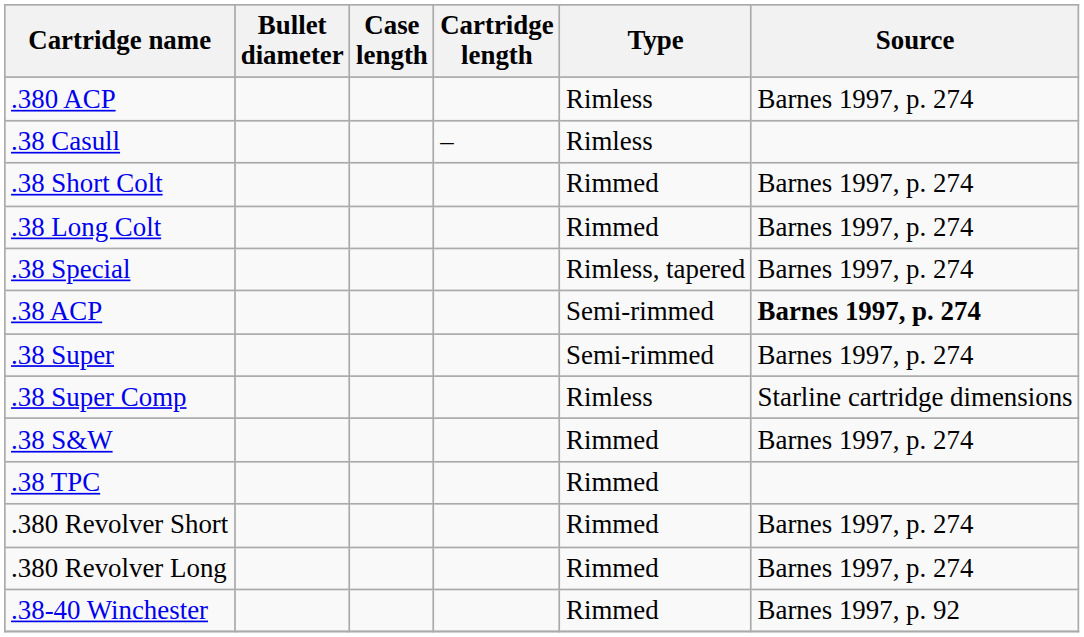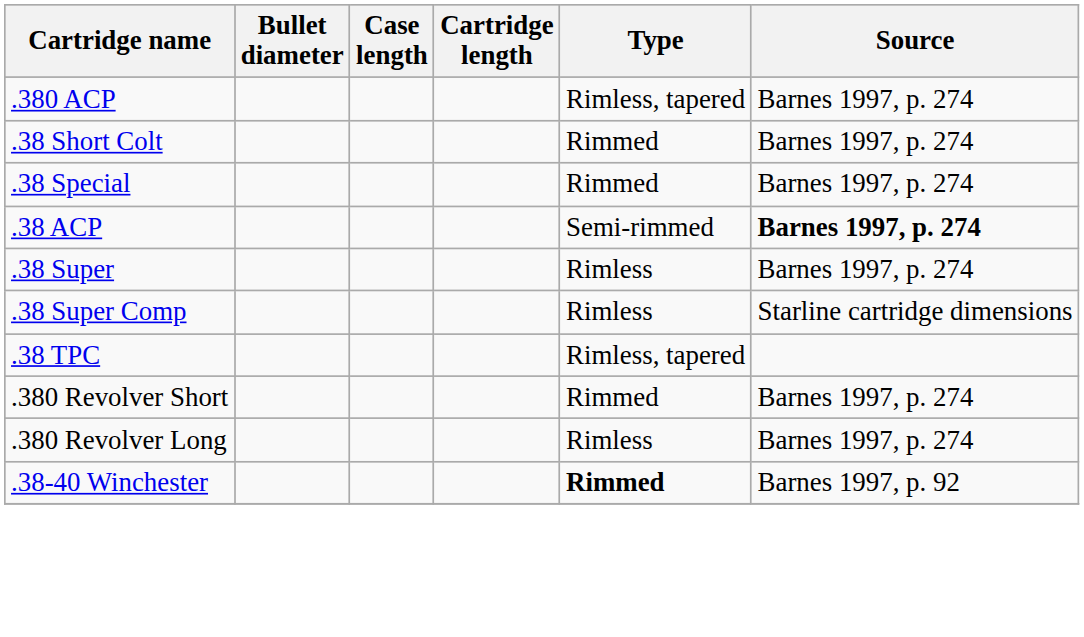 <table class="wikitable sortable" style="text-align:left">
 <tr>
 <th><strong>Cartridge name</strong></th>
 <th><strong>Bullet<br>diameter</strong></th>
 <th><strong>Case<br>length</strong></th>
 <th><strong>Cartridge<br>length</strong></th>
 <th><strong>Type</strong></th>
 <th class="unsortable"><strong>Source</strong></th>
 </tr>
 <tr>
 <td><a href='#'>.380 ACP</a></td>
 <td></td>
 <td></td>
 <td></td>
-<td>Rimless</td>
+<td>Rimless, tapered</td>
 <td>Barnes 1997, p. 274</td>
 </tr>
 <tr>
-<td><a href='#'>.38 Casull</a></td>
-<td></td>
-<td></td>
-<td>–</td>
-<td>Rimless</td>
-<td></td>
-</tr>
-<tr>
 <td><a href='#'>.38 Short Colt</a></td>
-<td></td>
-<td></td>
-<td></td>
-<td>Rimmed</td>
-<td>Barnes 1997, p. 274</td>
-</tr>
-<tr>
-<td><a href='#'>.38 Long Colt</a></td>
 <td></td>
 <td></td>
 <td></td>
 <td>Rimmed</td>
 <td>Barnes 1997, p. 274</td>
 </tr>
 <tr>
 <td><a href='#'>.38 Special</a></td>
 <td></td>
 <td></td>
 <td></td>
-<td>Rimless, tapered</td>
+<td>Rimmed</td>
 <td>Barnes 1997, p. 274</td>
 </tr>
 <tr>
 <td><a href='#'>.38 ACP</a></td>
 <td></td>
 <td></td>
 <td></td>
 <td>Semi-rimmed</td>
 <td><strong>Barnes 1997, p. 274</strong></td>
 </tr>
 <tr>
 <td><a href='#'>.38 Super</a></td>
 <td></td>
 <td></td>
 <td></td>
-<td>Semi-rimmed</td>
+<td>Rimless</td>
 <td>Barnes 1997, p. 274</td>
 </tr>
 <tr>
 <td><a href='#'>.38 Super Comp</a></td>
 <td></td>
 <td></td>
 <td></td>
 <td>Rimless</td>
 <td>Starline cartridge dimensions</td>
 </tr>
 <tr>
-<td><a href='#'>.38 S&W</a></td>
-<td></td>
-<td></td>
-<td></td>
-<td>Rimmed</td>
-<td>Barnes 1997, p. 274</td>
-</tr>
-<tr>
 <td><a href='#'>.38 TPC</a></td>
 <td></td>
 <td></td>
 <td></td>
-<td>Rimmed</td>
+<td>Rimless, tapered</td>
 <td></td>
 </tr>
 <tr>
 <td>.380 Revolver Short</td>
 <td></td>
 <td></td>
 <td></td>
 <td>Rimmed</td>
 <td>Barnes 1997, p. 274</td>
 </tr>
 <tr>
 <td>.380 Revolver Long</td>
 <td></td>
 <td></td>
 <td></td>
-<td>Rimmed</td>
+<td>Rimless</td>
 <td>Barnes 1997, p. 274</td>
 </tr>
 <tr>
 <td><a href='#'>.38-40 Winchester</a></td>
 <td></td>
 <td></td>
 <td></td>
-<td>Rimmed</td>
+<td><strong>Rimmed</strong></td>
 <td>Barnes 1997, p. 92</td>
 </tr>
 <tr>
 </tr>
 </table>
